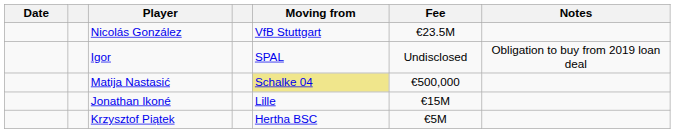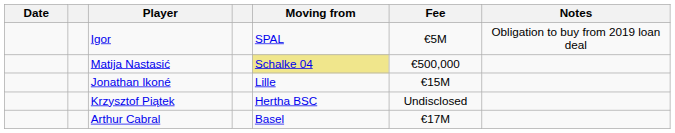 <table class="wikitable sortable">
 <tr>
 <th style="width:80px;">Date</th>
 <th style="width:20px;"></th>
 <th style="width:190px;">Player</th>
 <th style="width:20px;"></th>
 <th style="width:180px;">Moving from</th>
 <th style="width:120px;" class="unsortable">Fee</th>
 <th style="width:250px;" class="unsortable">Notes</th>
 </tr>
 <tr>
 <td></td>
 <td align="center"></td>
-<td> <a href='#'>Nicolás González</a></td>
-<td align="center"></td>
-<td> <a href='#'>VfB Stuttgart</a></td>
-<td align="center">€23.5M</td>
-<td align="center"></td>
-</tr>
-<tr>
-<td></td>
-<td align="center"></td>
 <td> <a href='#'>Igor</a></td>
 <td align="center"></td>
 <td> <a href='#'>SPAL</a></td>
-<td align="center">Undisclosed</td>
+<td align="center">€5M</td>
 <td align="center">Obligation to buy from 2019 loan deal</td>
 </tr>
 <tr>
 <td></td>
 <td align="center"></td>
 <td> <a href='#'>Matija Nastasić</a></td>
 <td align="center"></td>
 <td style="background: khaki;"> <a href='#'>Schalke 04</a></td>
 <td align="center">€500,000</td>
 <td align="center"></td>
 </tr>
 <tr>
 <td></td>
 <td align="center"></td>
 <td> <a href='#'>Jonathan Ikoné</a></td>
 <td align="center"></td>
 <td> <a href='#'>Lille</a></td>
 <td align="center">€15M</td>
 <td align="center"></td>
 </tr>
 <tr>
 <td></td>
 <td align="center"></td>
 <td> <a href='#'>Krzysztof Piątek</a></td>
 <td align="center"></td>
 <td> <a href='#'>Hertha BSC</a></td>
-<td align="center">€5M</td>
+<td align="center">Undisclosed</td>
+<td align="center"></td>
+</tr>
+<tr>
+<td></td>
+<td align="center"></td>
+<td> <a href='#'>Arthur Cabral</a></td>
+<td align="center"></td>
+<td> <a href='#'>Basel</a></td>
+<td align="center">€17M</td>
 <td align="center"></td>
 </tr>
 </table>
